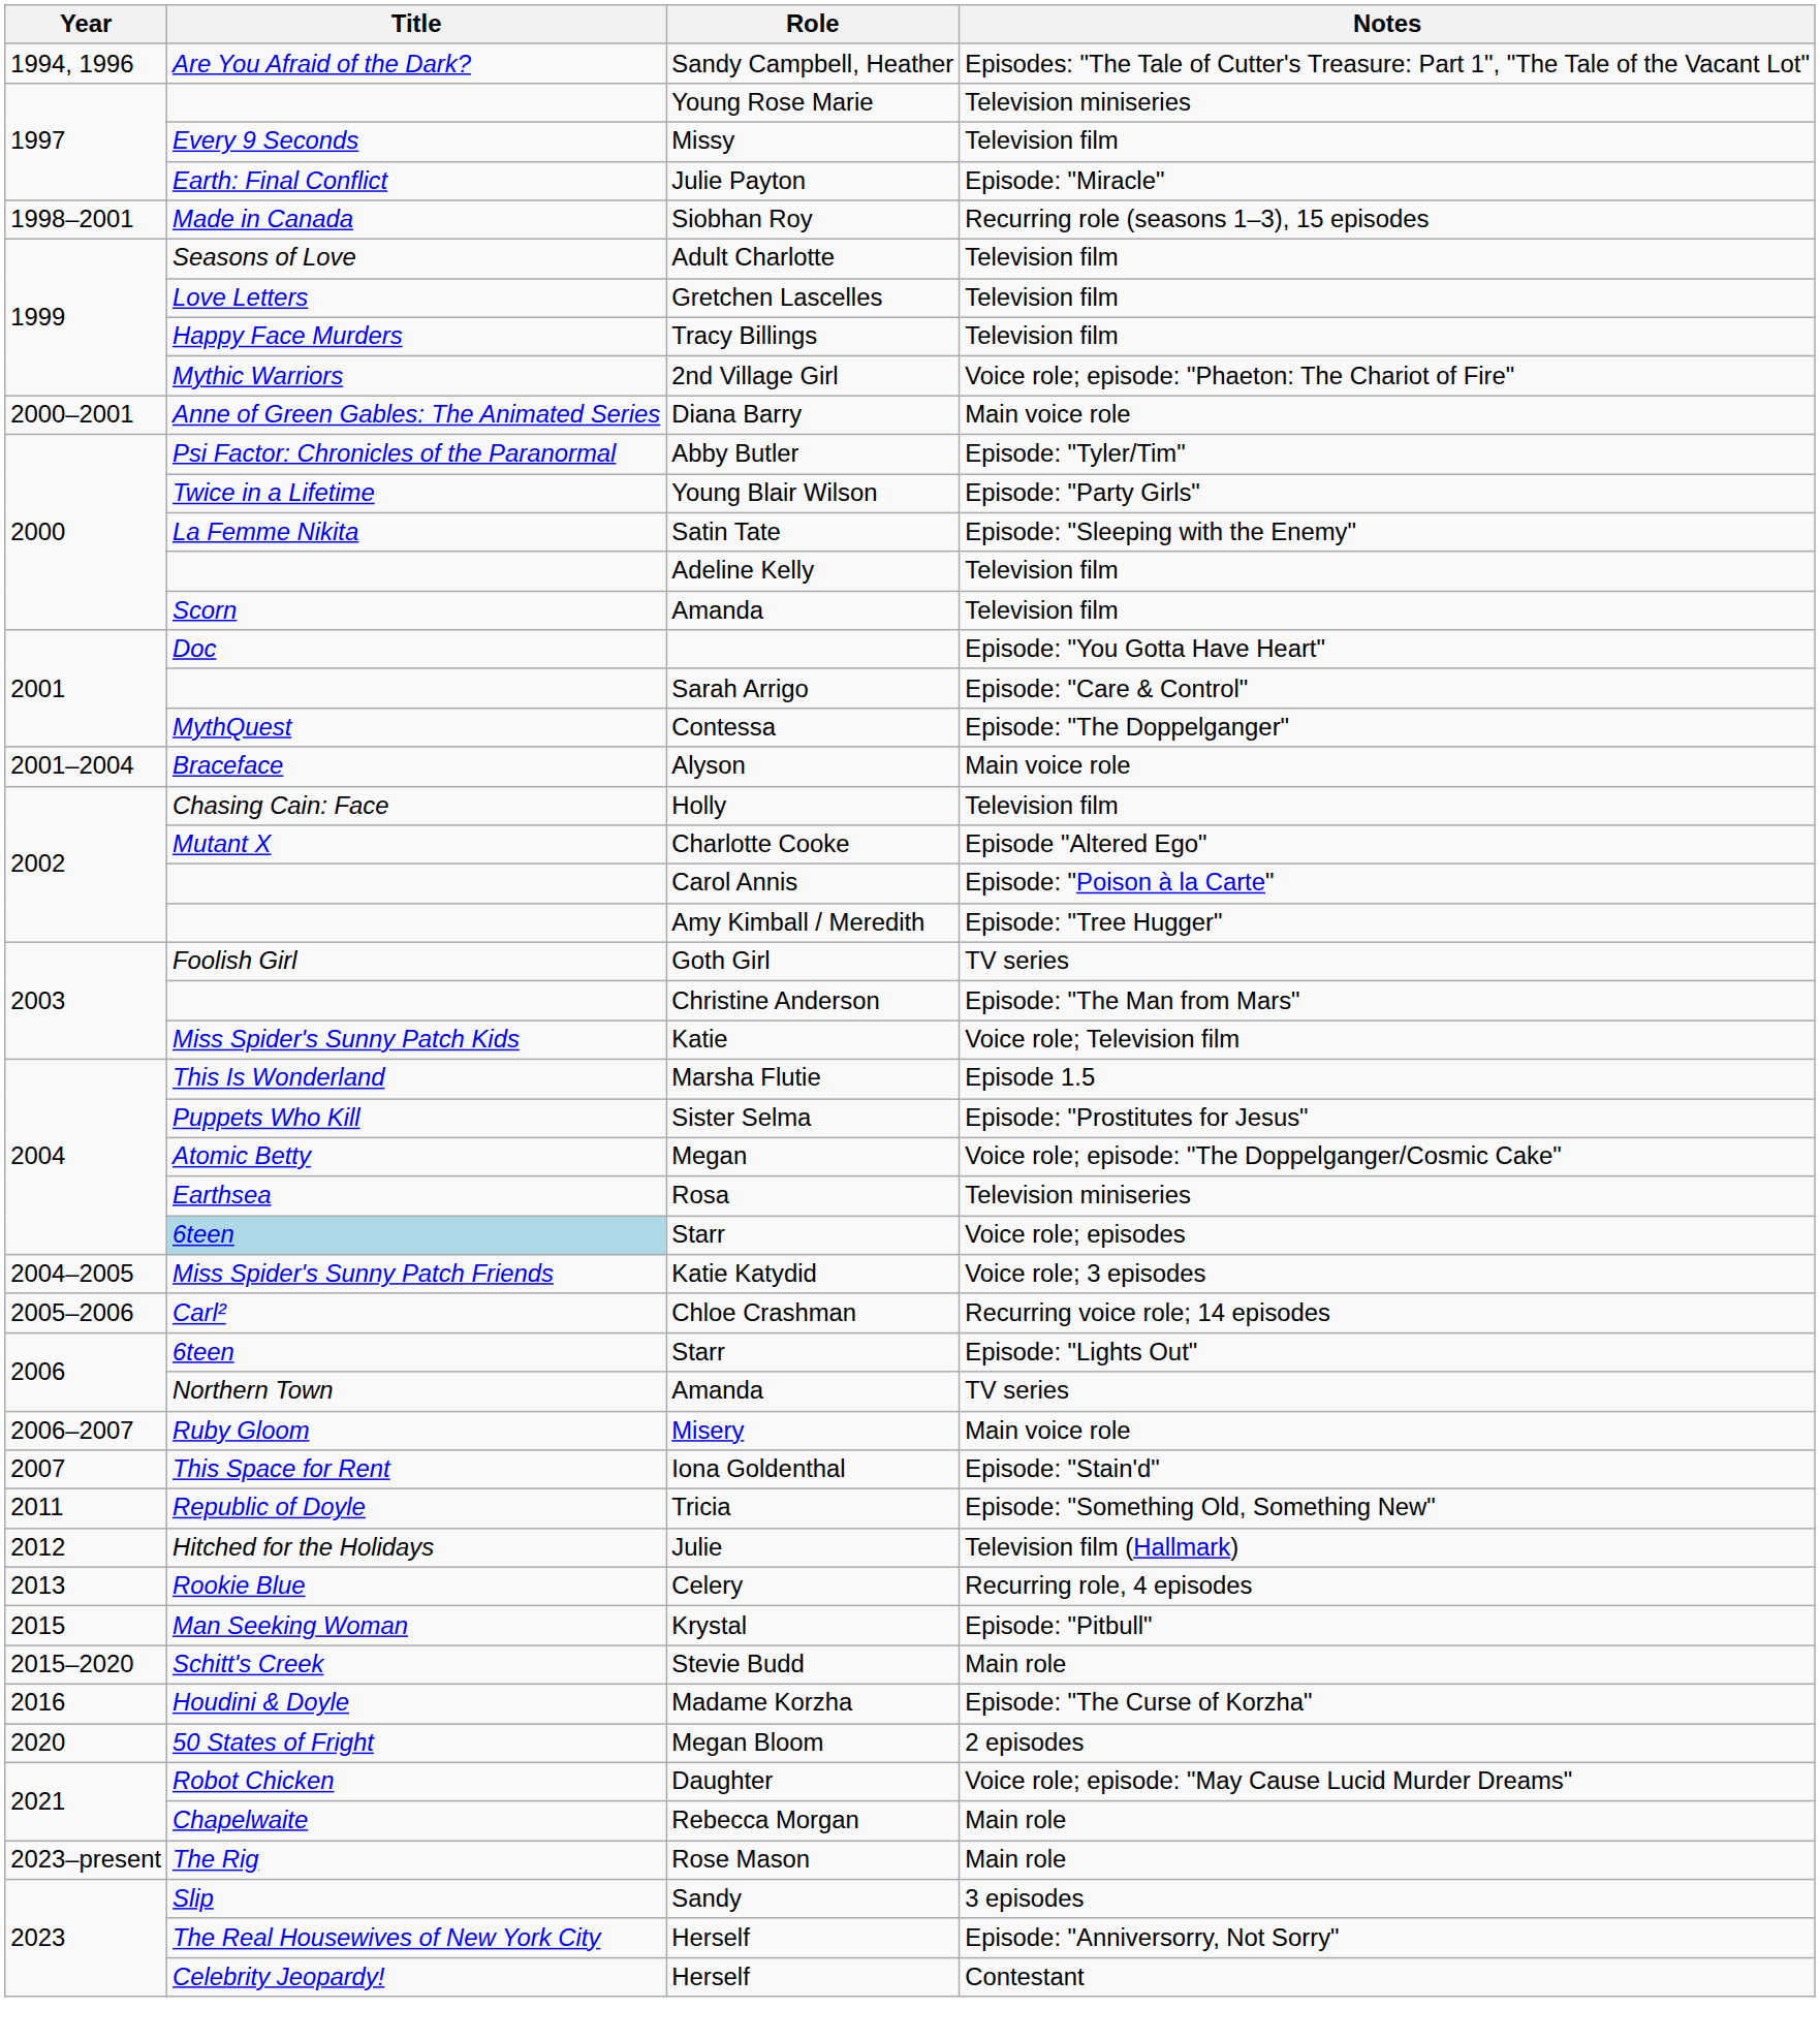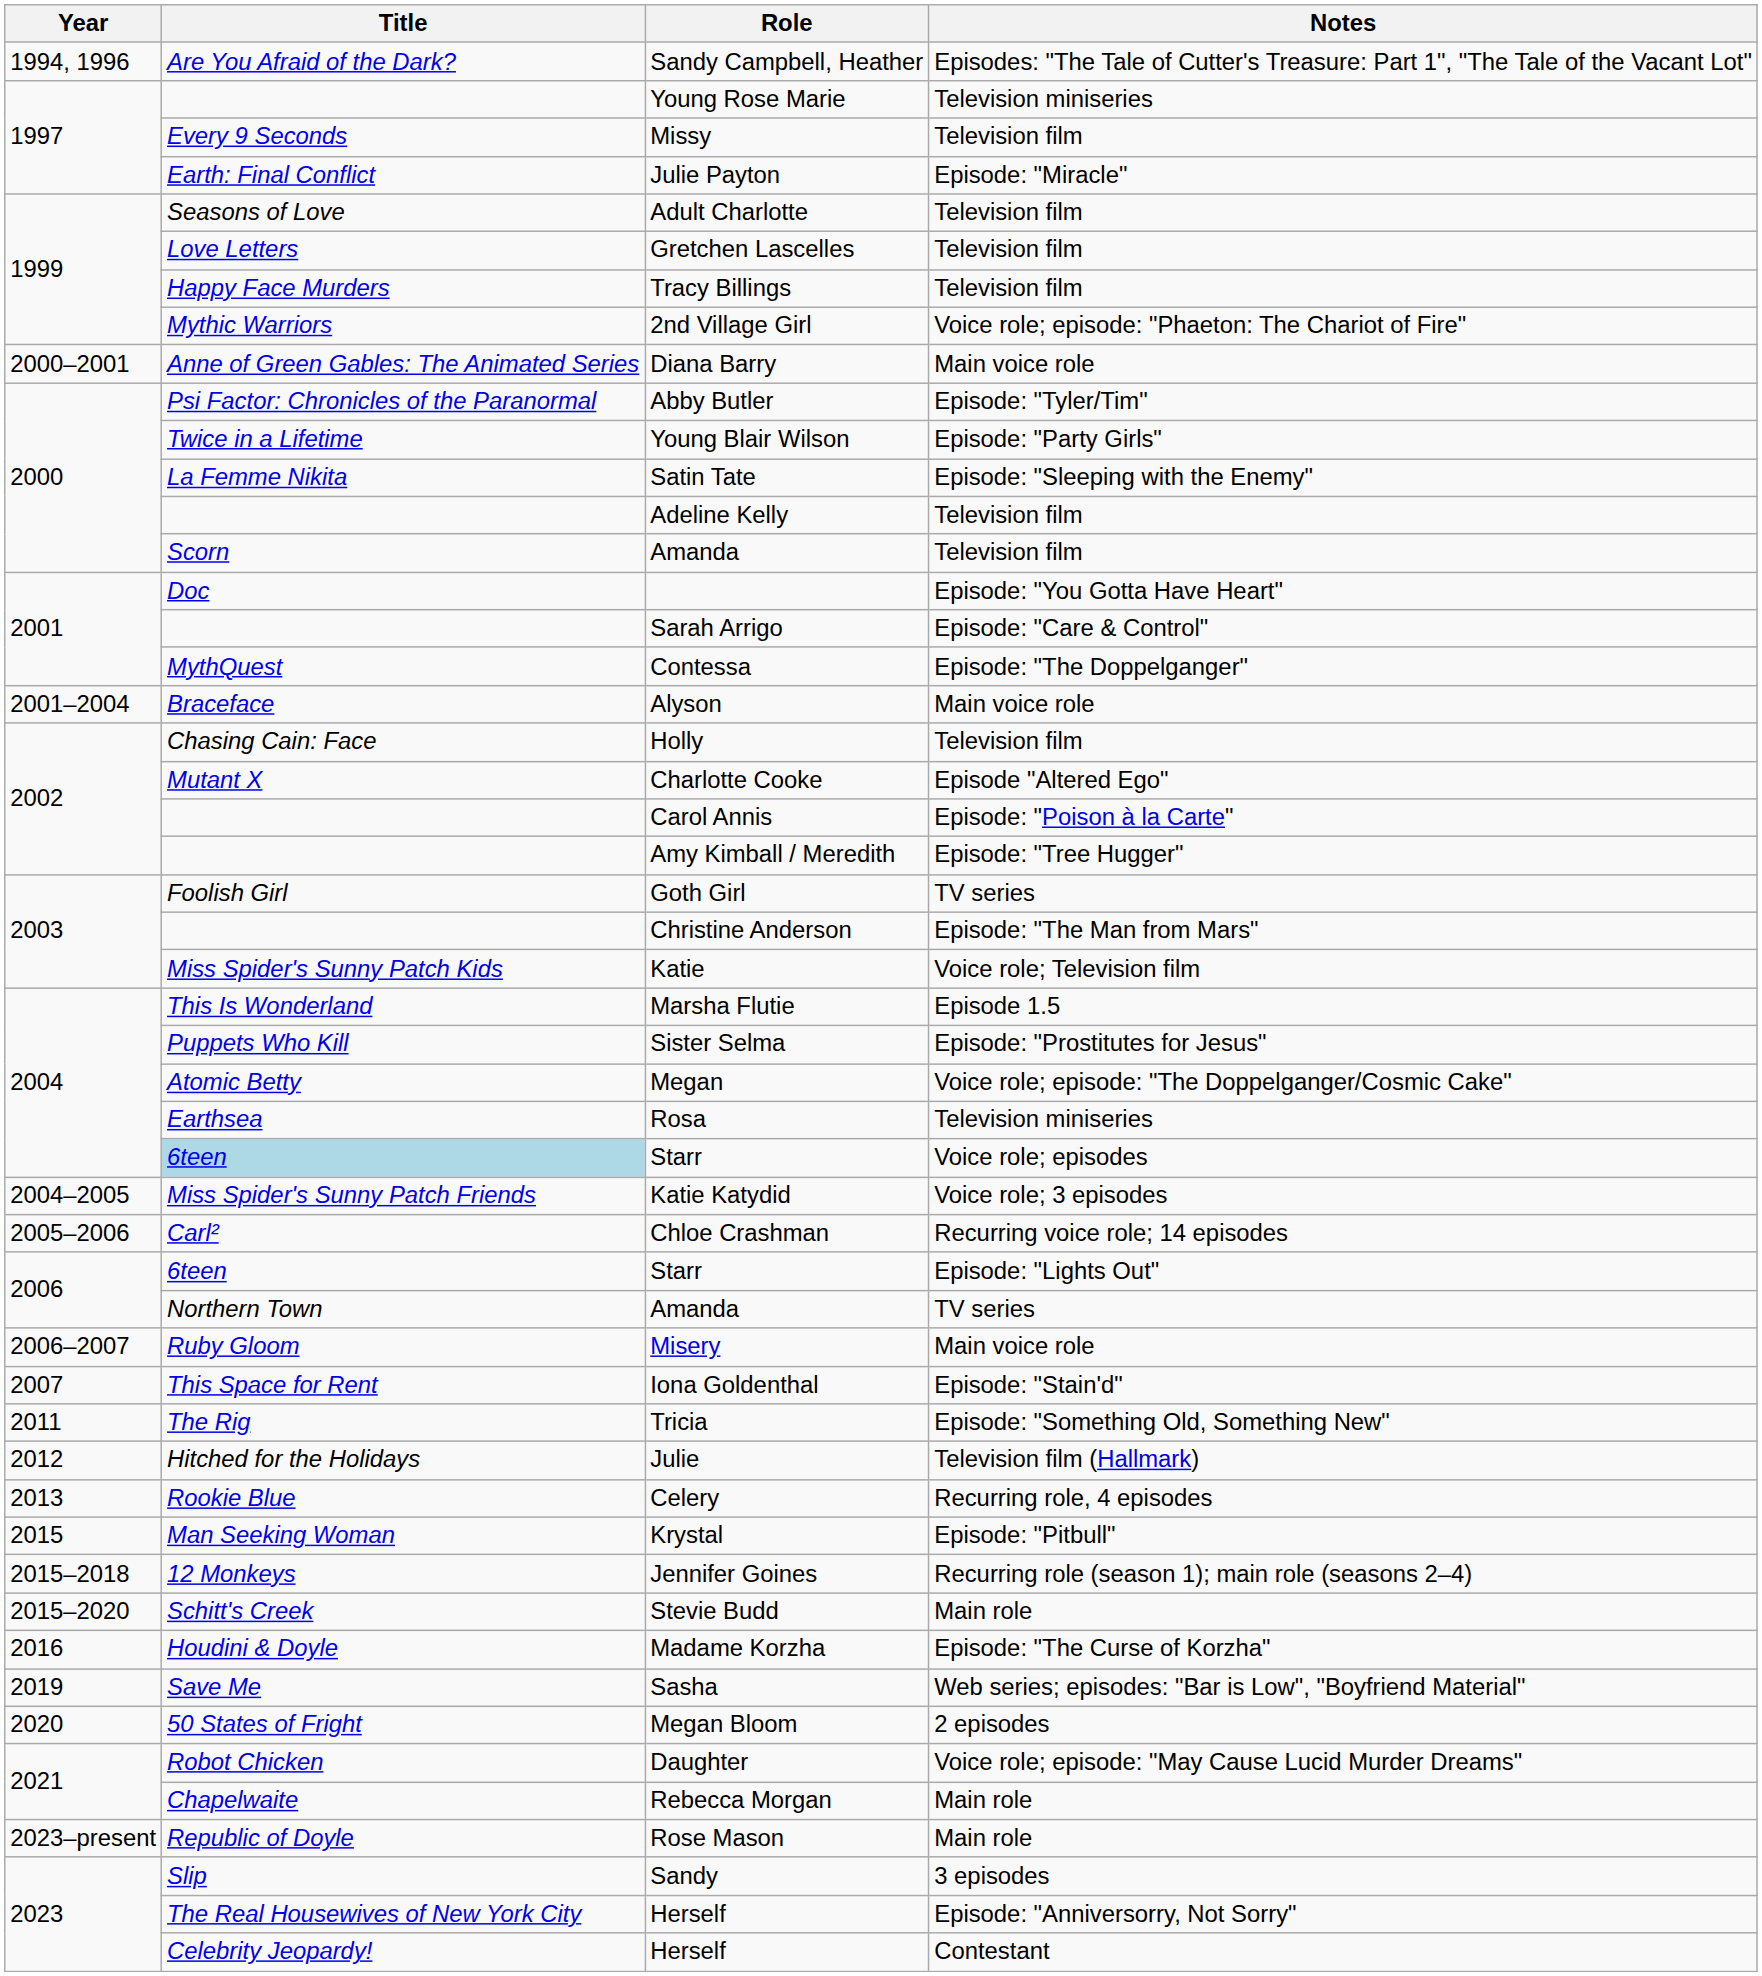 <table class="wikitable sortable">
 <tr>
 <th>Year</th>
 <th>Title</th>
 <th>Role</th>
 <th class="unsortable">Notes</th>
 </tr>
 <tr>
 <td>1994, 1996</td>
 <td><em><a href='#'>Are You Afraid of the Dark?</a></em></td>
 <td>Sandy Campbell, Heather</td>
 <td>Episodes: "The Tale of Cutter's Treasure: Part 1", "The Tale of the Vacant Lot"</td>
 </tr>
 <tr>
 <td rowspan="3">1997</td>
 <td><em></em></td>
 <td>Young Rose Marie</td>
 <td>Television miniseries</td>
 </tr>
 <tr>
 <td><em><a href='#'>Every 9 Seconds</a></em></td>
 <td>Missy</td>
 <td>Television film</td>
 </tr>
 <tr>
 <td><em><a href='#'>Earth: Final Conflict</a></em></td>
 <td>Julie Payton</td>
 <td>Episode: "Miracle"</td>
-</tr>
-<tr>
-<td>1998–2001</td>
-<td><em><a href='#'>Made in Canada</a></em></td>
-<td>Siobhan Roy</td>
-<td>Recurring role (seasons 1–3), 15 episodes</td>
 </tr>
 <tr>
 <td rowspan="4">1999</td>
 <td><em>Seasons of Love</em></td>
 <td>Adult Charlotte</td>
 <td>Television film</td>
 </tr>
 <tr>
 <td><em><a href='#'>Love Letters</a></em></td>
 <td>Gretchen Lascelles</td>
 <td>Television film</td>
 </tr>
 <tr>
 <td><em><a href='#'>Happy Face Murders</a></em></td>
 <td>Tracy Billings</td>
 <td>Television film</td>
 </tr>
 <tr>
 <td><em><a href='#'>Mythic Warriors</a></em></td>
 <td>2nd Village Girl</td>
 <td>Voice role; episode: "Phaeton: The Chariot of Fire"</td>
 </tr>
 <tr>
 <td>2000–2001</td>
 <td><em><a href='#'>Anne of Green Gables: The Animated Series</a></em></td>
 <td>Diana Barry</td>
 <td>Main voice role</td>
 </tr>
 <tr>
 <td rowspan="5">2000</td>
 <td><em><a href='#'>Psi Factor: Chronicles of the Paranormal</a></em></td>
 <td>Abby Butler</td>
 <td>Episode: "Tyler/Tim"</td>
 </tr>
 <tr>
 <td><em><a href='#'>Twice in a Lifetime</a></em></td>
 <td>Young Blair Wilson</td>
 <td>Episode: "Party Girls"</td>
 </tr>
 <tr>
 <td><em><a href='#'>La Femme Nikita</a></em></td>
 <td>Satin Tate</td>
 <td>Episode: "Sleeping with the Enemy"</td>
 </tr>
 <tr>
 <td><em></em></td>
 <td>Adeline Kelly</td>
 <td>Television film</td>
 </tr>
 <tr>
 <td><em><a href='#'>Scorn</a></em></td>
 <td>Amanda</td>
 <td>Television film</td>
 </tr>
 <tr>
 <td rowspan="3">2001</td>
 <td><em><a href='#'>Doc</a></em></td>
 <td></td>
 <td>Episode: "You Gotta Have Heart"</td>
 </tr>
 <tr>
 <td><em></em></td>
 <td>Sarah Arrigo</td>
 <td>Episode: "Care & Control"</td>
 </tr>
 <tr>
 <td><em><a href='#'>MythQuest</a></em></td>
 <td>Contessa</td>
 <td>Episode: "The Doppelganger"</td>
 </tr>
 <tr>
 <td>2001–2004</td>
 <td><em><a href='#'>Braceface</a></em></td>
 <td>Alyson</td>
 <td>Main voice role</td>
 </tr>
 <tr>
 <td rowspan="4">2002</td>
 <td><em>Chasing Cain: Face</em></td>
 <td>Holly</td>
 <td>Television film</td>
 </tr>
 <tr>
 <td><em><a href='#'>Mutant X</a></em></td>
 <td>Charlotte Cooke</td>
 <td>Episode "Altered Ego"</td>
 </tr>
 <tr>
 <td><em></em></td>
 <td>Carol Annis</td>
 <td>Episode: "<a href='#'>Poison à la Carte</a>"</td>
 </tr>
 <tr>
 <td><em></em></td>
 <td>Amy Kimball / Meredith</td>
 <td>Episode: "Tree Hugger"</td>
 </tr>
 <tr>
 <td rowspan="3">2003</td>
 <td><em>Foolish Girl</em></td>
 <td>Goth Girl</td>
 <td>TV series</td>
 </tr>
 <tr>
 <td><em></em></td>
 <td>Christine Anderson</td>
 <td>Episode: "The Man from Mars"</td>
 </tr>
 <tr>
 <td><em><a href='#'>Miss Spider's Sunny Patch Kids</a></em></td>
 <td>Katie</td>
 <td>Voice role; Television film</td>
 </tr>
 <tr>
 <td rowspan="5">2004</td>
 <td><em><a href='#'>This Is Wonderland</a></em></td>
 <td>Marsha Flutie</td>
 <td>Episode 1.5</td>
 </tr>
 <tr>
 <td><em><a href='#'>Puppets Who Kill</a></em></td>
 <td>Sister Selma</td>
 <td>Episode: "Prostitutes for Jesus"</td>
 </tr>
 <tr>
 <td><em><a href='#'>Atomic Betty</a></em></td>
 <td>Megan</td>
 <td>Voice role; episode: "The Doppelganger/Cosmic Cake"</td>
 </tr>
 <tr>
 <td><em><a href='#'>Earthsea</a></em></td>
 <td>Rosa</td>
 <td>Television miniseries</td>
 </tr>
 <tr>
 <td style="background: lightblue;"><em><a href='#'>6teen</a></em></td>
 <td>Starr</td>
 <td>Voice role; episodes</td>
 </tr>
 <tr>
 <td>2004–2005</td>
 <td><em><a href='#'>Miss Spider's Sunny Patch Friends</a></em></td>
 <td>Katie Katydid</td>
 <td>Voice role; 3 episodes</td>
 </tr>
 <tr>
 <td>2005–2006</td>
 <td><em><a href='#'>Carl²</a></em></td>
 <td>Chloe Crashman</td>
 <td>Recurring voice role; 14 episodes</td>
 </tr>
 <tr>
 <td rowspan="2">2006</td>
 <td><em><a href='#'>6teen</a></em></td>
 <td>Starr</td>
 <td>Episode: "Lights Out"</td>
 </tr>
 <tr>
 <td><em>Northern Town</em></td>
 <td>Amanda</td>
 <td>TV series</td>
 </tr>
 <tr>
 <td>2006–2007</td>
 <td><em><a href='#'>Ruby Gloom</a></em></td>
 <td><a href='#'>Misery</a></td>
 <td>Main voice role</td>
 </tr>
 <tr>
 <td>2007</td>
 <td><em><a href='#'>This Space for Rent</a></em></td>
 <td>Iona Goldenthal</td>
 <td>Episode: "Stain'd"</td>
 </tr>
 <tr>
 <td>2011</td>
-<td><em><a href='#'>Republic of Doyle</a></em></td>
+<td data-sort-value="Rig, The"><em><a href='#'>The Rig</a></em></td>
 <td>Tricia</td>
 <td>Episode: "Something Old, Something New"</td>
 </tr>
 <tr>
 <td>2012</td>
 <td><em>Hitched for the Holidays</em></td>
 <td>Julie</td>
 <td>Television film (<a href='#'>Hallmark</a>)</td>
 </tr>
 <tr>
 <td>2013</td>
 <td><em><a href='#'>Rookie Blue</a></em></td>
 <td>Celery</td>
 <td>Recurring role, 4 episodes</td>
 </tr>
 <tr>
 <td>2015</td>
 <td><em><a href='#'>Man Seeking Woman</a></em></td>
 <td>Krystal</td>
 <td>Episode: "Pitbull"</td>
 </tr>
 <tr>
+<td>2015–2018</td>
+<td><em><a href='#'>12 Monkeys</a></em></td>
+<td>Jennifer Goines</td>
+<td>Recurring role (season 1); main role (seasons 2–4)</td>
+</tr>
+<tr>
 <td>2015–2020</td>
 <td><em><a href='#'>Schitt's Creek</a></em></td>
 <td>Stevie Budd</td>
 <td>Main role</td>
 </tr>
 <tr>
 <td>2016</td>
 <td><em><a href='#'>Houdini & Doyle</a></em></td>
 <td>Madame Korzha</td>
 <td>Episode: "The Curse of Korzha"</td>
+</tr>
+<tr>
+<td>2019</td>
+<td><em><a href='#'>Save Me</a></em></td>
+<td>Sasha</td>
+<td>Web series; episodes: "Bar is Low", "Boyfriend Material"</td>
 </tr>
 <tr>
 <td>2020</td>
 <td><em><a href='#'>50 States of Fright</a></em></td>
 <td>Megan Bloom</td>
 <td>2 episodes</td>
 </tr>
 <tr>
 <td rowspan="2">2021</td>
 <td><em><a href='#'>Robot Chicken</a></em></td>
 <td>Daughter</td>
 <td>Voice role; episode: "May Cause Lucid Murder Dreams"</td>
 </tr>
 <tr>
 <td><em><a href='#'>Chapelwaite</a></em></td>
 <td>Rebecca Morgan</td>
 <td>Main role</td>
 </tr>
 <tr>
 <td>2023–present</td>
-<td data-sort-value="Rig, The"><em><a href='#'>The Rig</a></em></td>
+<td><em><a href='#'>Republic of Doyle</a></em></td>
 <td>Rose Mason</td>
 <td>Main role</td>
 </tr>
 <tr>
 <td rowspan="3">2023</td>
 <td><em><a href='#'>Slip</a></em></td>
 <td>Sandy</td>
 <td>3 episodes</td>
 </tr>
 <tr>
 <td data-sort-value="Real Housewives of New York City, The"><em><a href='#'>The Real Housewives of New York City</a></em></td>
 <td>Herself</td>
 <td>Episode: "Anniversorry, Not Sorry"</td>
 </tr>
 <tr>
 <td><em><a href='#'>Celebrity Jeopardy!</a></em></td>
 <td>Herself</td>
 <td>Contestant</td>
 </tr>
 </table>
